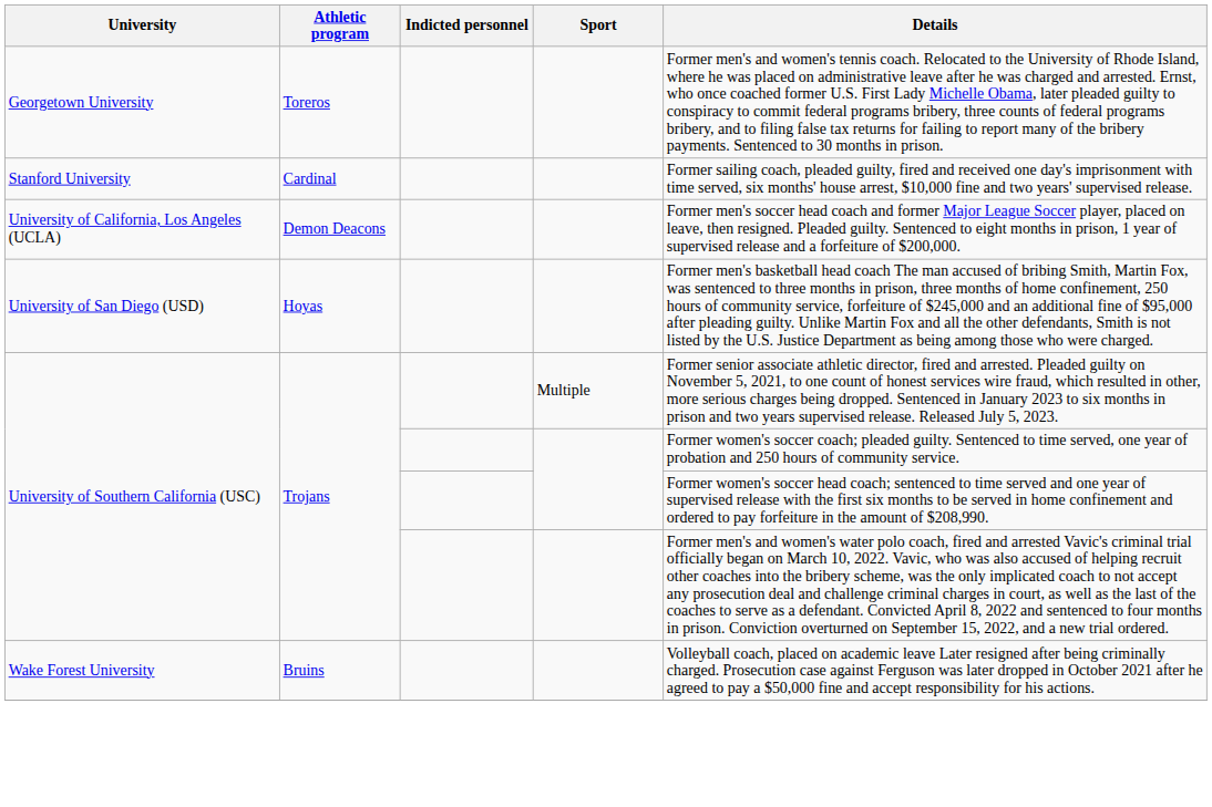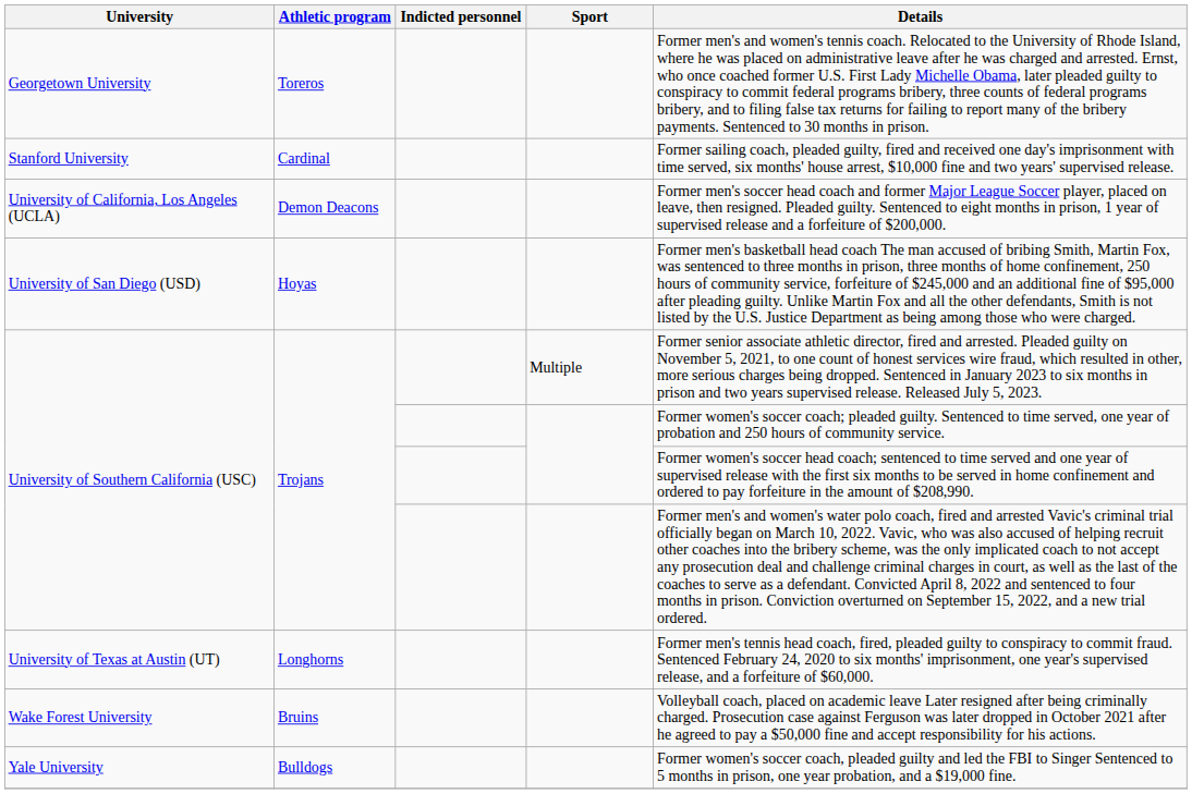 <table class="wikitable sortable">
 <tr>
 <th style="width: 23em;">University</th>
 <th style="width: 9em;"><a href='#'>Athletic program</a></th>
 <th style="width: 10em;">Indicted personnel</th>
 <th style="width: 10em;">Sport</th>
 <th style="width: 48em;">Details</th>
 </tr>
 <tr>
 <td><a href='#'>Georgetown University</a></td>
 <td><a href='#'>Toreros</a></td>
 <td></td>
 <td></td>
 <td>Former men's and women's tennis coach. Relocated to the University of Rhode Island, where he was placed on administrative leave after he was charged and arrested. Ernst, who once coached former U.S. First Lady <a href='#'>Michelle Obama</a>, later pleaded guilty to conspiracy to commit federal programs bribery, three counts of federal programs bribery, and to filing false tax returns for failing to report many of the bribery payments. Sentenced to 30 months in prison.</td>
 </tr>
 <tr>
 <td><a href='#'>Stanford University</a></td>
 <td><a href='#'>Cardinal</a></td>
 <td></td>
 <td></td>
 <td>Former sailing coach, pleaded guilty, fired and received one day's imprisonment with time served, six months' house arrest, $10,000 fine and two years' supervised release.</td>
 </tr>
 <tr>
 <td><a href='#'>University of California, Los Angeles</a> (UCLA)</td>
 <td><a href='#'>Demon Deacons</a></td>
 <td></td>
 <td></td>
 <td>Former men's soccer head coach and former <a href='#'>Major League Soccer</a> player, placed on leave, then resigned. Pleaded guilty. Sentenced to eight months in prison, 1 year of supervised release and a forfeiture of $200,000.</td>
 </tr>
 <tr>
 <td><a href='#'>University of San Diego</a> (USD)</td>
 <td><a href='#'>Hoyas</a></td>
 <td></td>
 <td></td>
 <td>Former men's basketball head coach The man accused of bribing Smith, Martin Fox, was sentenced to three months in prison, three months of home confinement, 250 hours of community service, forfeiture of $245,000 and an additional fine of $95,000 after pleading guilty. Unlike Martin Fox and all the other defendants, Smith is not listed by the U.S. Justice Department as being among those who were charged.</td>
 </tr>
 <tr>
 <td rowspan="4"><a href='#'>University of Southern California</a> (USC)</td>
 <td rowspan="4"><a href='#'>Trojans</a></td>
 <td></td>
 <td>Multiple</td>
 <td>Former senior associate athletic director, fired and arrested. Pleaded guilty on November 5, 2021, to one count of honest services wire fraud, which resulted in other, more serious charges being dropped. Sentenced in January 2023 to six months in prison and two years supervised release. Released July 5, 2023.</td>
 </tr>
 <tr>
 <td></td>
 <td rowspan="2"></td>
 <td>Former women's soccer coach; pleaded guilty. Sentenced to time served, one year of probation and 250 hours of community service.</td>
 </tr>
 <tr>
 <td></td>
 <td>Former women's soccer head coach; sentenced to time served and one year of supervised release with the first six months to be served in home confinement and ordered to pay forfeiture in the amount of $208,990.</td>
 </tr>
 <tr>
 <td></td>
 <td></td>
 <td>Former men's and women's water polo coach, fired and arrested Vavic's criminal trial officially began on March 10, 2022. Vavic, who was also accused of helping recruit other coaches into the bribery scheme, was the only implicated coach to not accept any prosecution deal and challenge criminal charges in court, as well as the last of the coaches to serve as a defendant. Convicted April 8, 2022 and sentenced to four months in prison. Conviction overturned on September 15, 2022, and a new trial ordered.</td>
 </tr>
 <tr>
+<td><a href='#'>University of Texas at Austin</a> (UT)</td>
+<td><a href='#'>Longhorns</a></td>
+<td></td>
+<td></td>
+<td>Former men's tennis head coach, fired, pleaded guilty to conspiracy to commit fraud. Sentenced February 24, 2020 to six months' imprisonment, one year's supervised release, and a forfeiture of $60,000.</td>
+</tr>
+<tr>
 <td><a href='#'>Wake Forest University</a></td>
 <td><a href='#'>Bruins</a></td>
 <td></td>
 <td></td>
 <td>Volleyball coach, placed on academic leave Later resigned after being criminally charged. Prosecution case against Ferguson was later dropped in October 2021 after he agreed to pay a $50,000 fine and accept responsibility for his actions.</td>
 </tr>
 <tr>
+<td><a href='#'>Yale University</a></td>
+<td><a href='#'>Bulldogs</a></td>
+<td></td>
+<td></td>
+<td>Former women's soccer coach, pleaded guilty and led the FBI to Singer Sentenced to 5 months in prison, one year probation, and a $19,000 fine.</td>
+</tr>
+<tr>
 </tr>
 </table>
